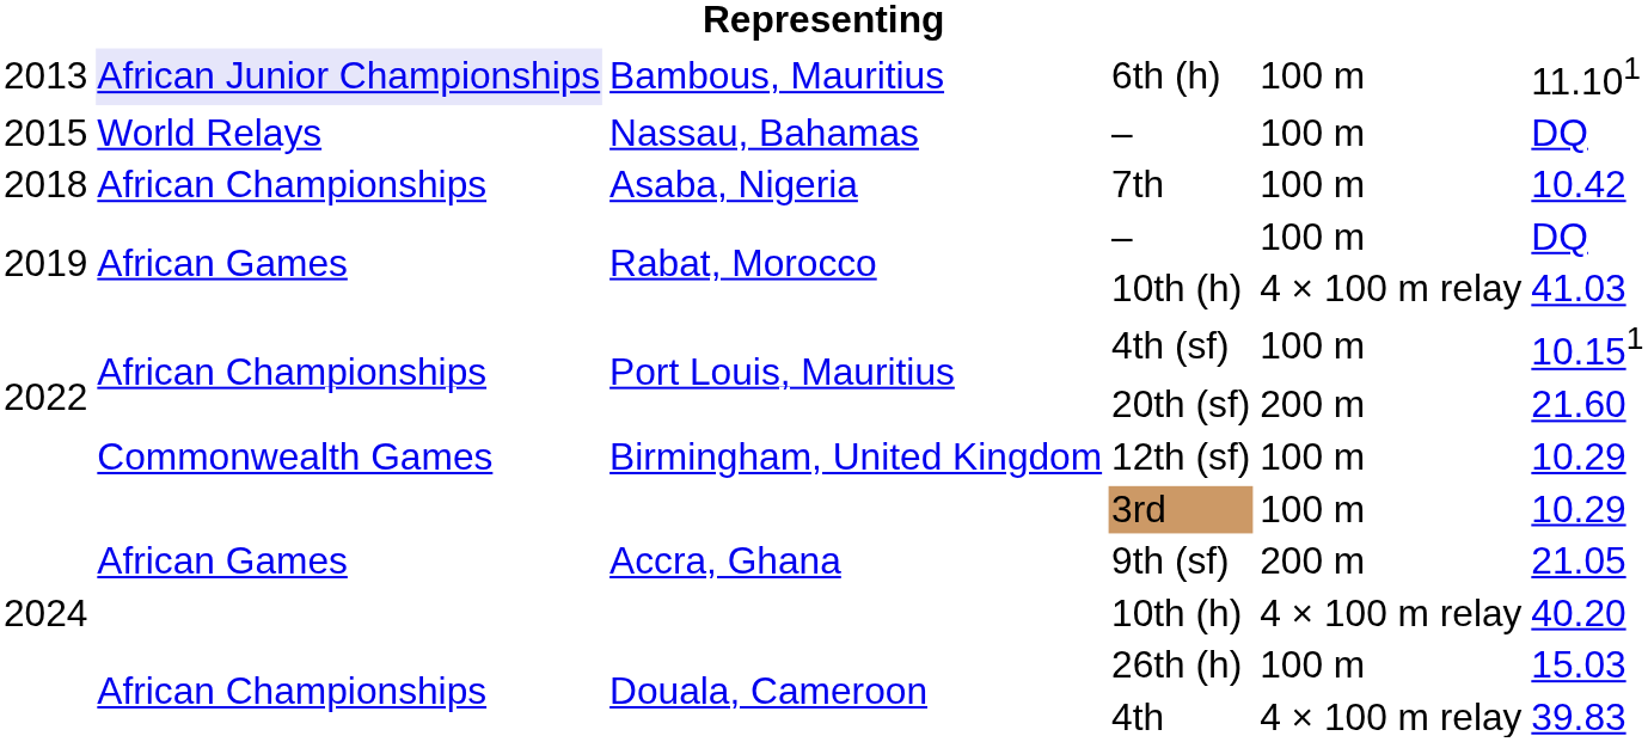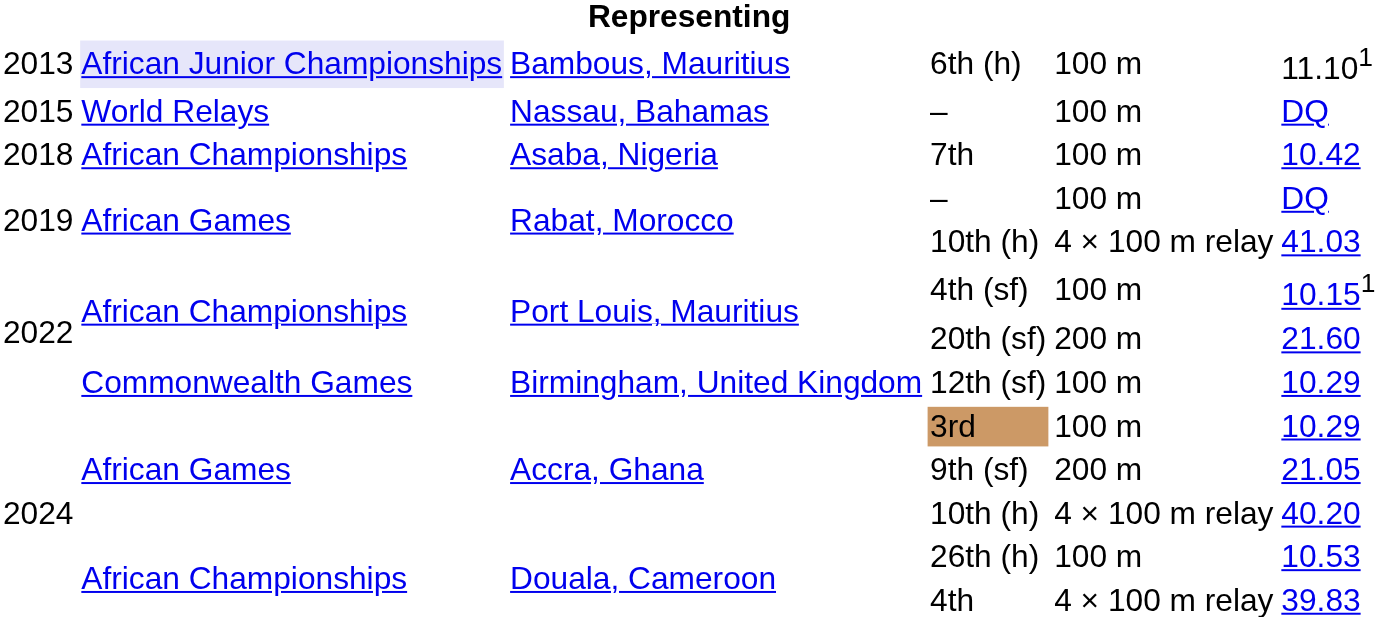 <table>
 <tr>
 <th colspan="6">Representing </th>
 </tr>
 <tr>
 <td>2013</td>
 <td style="background: lavender;"><a href='#'>African Junior Championships</a></td>
 <td><a href='#'>Bambous, Mauritius</a></td>
 <td>6th (h)</td>
 <td>100 m</td>
 <td>11.10<sup>1</sup></td>
 </tr>
 <tr>
 <td>2015</td>
 <td><a href='#'>World Relays</a></td>
 <td><a href='#'>Nassau, Bahamas</a></td>
 <td>–</td>
 <td>100 m</td>
 <td><a href='#'>DQ</a></td>
 </tr>
 <tr>
 <td>2018</td>
 <td><a href='#'>African Championships</a></td>
 <td><a href='#'>Asaba, Nigeria</a></td>
 <td>7th</td>
 <td>100 m</td>
 <td><a href='#'>10.42</a></td>
 </tr>
 <tr>
 <td rowspan=2>2019</td>
 <td rowspan=2><a href='#'>African Games</a></td>
 <td rowspan=2><a href='#'>Rabat, Morocco</a></td>
 <td>–</td>
 <td>100 m</td>
 <td><a href='#'>DQ</a></td>
 </tr>
 <tr>
 <td>10th (h)</td>
 <td>4 × 100 m relay</td>
 <td><a href='#'>41.03</a></td>
 </tr>
 <tr>
 <td rowspan=3>2022</td>
 <td rowspan=2><a href='#'>African Championships</a></td>
 <td rowspan=2><a href='#'>Port Louis, Mauritius</a></td>
 <td>4th (sf)</td>
 <td>100 m</td>
 <td><a href='#'>10.15</a><sup>1</sup></td>
 </tr>
 <tr>
 <td>20th (sf)</td>
 <td>200 m</td>
 <td><a href='#'>21.60</a></td>
 </tr>
 <tr>
 <td><a href='#'>Commonwealth Games</a></td>
 <td><a href='#'>Birmingham, United Kingdom</a></td>
 <td>12th (sf)</td>
 <td>100 m</td>
 <td><a href='#'>10.29</a></td>
 </tr>
 <tr>
 <td rowspan=5>2024</td>
 <td rowspan=3><a href='#'>African Games</a></td>
 <td rowspan=3><a href='#'>Accra, Ghana</a></td>
 <td bgcolor=cc9966>3rd</td>
 <td>100 m</td>
 <td><a href='#'>10.29</a></td>
 </tr>
 <tr>
 <td>9th (sf)</td>
 <td>200 m</td>
 <td><a href='#'>21.05</a></td>
 </tr>
 <tr>
 <td>10th (h)</td>
 <td>4 × 100 m relay</td>
 <td><a href='#'>40.20</a></td>
 </tr>
 <tr>
 <td rowspan=2><a href='#'>African Championships</a></td>
 <td rowspan=2><a href='#'>Douala, Cameroon</a></td>
 <td>26th (h)</td>
 <td>100 m</td>
-<td><a href='#'>15.03</a></td>
+<td><a href='#'>10.53</a></td>
 </tr>
 <tr>
 <td>4th</td>
 <td>4 × 100 m relay</td>
 <td><a href='#'>39.83</a></td>
 </tr>
 </table>
